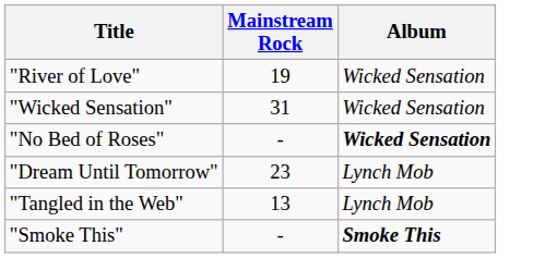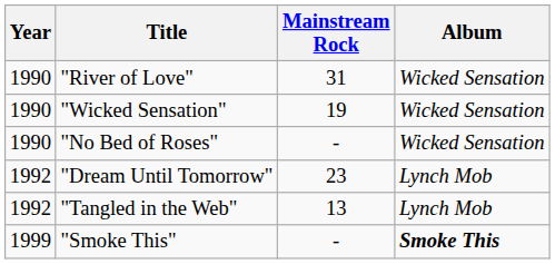 <table class="wikitable" border="1">
 <tr>
+<th>Year</th>
 <th>Title</th>
 <th><a href='#'>Mainstream <br>Rock</a><br></th>
 <th>Album</th>
 </tr>
 <tr>
+<td>1990</td>
 <td>"River of Love"</td>
+<td style="text-align:center;">31</td>
+<td><em>Wicked Sensation</em></td>
+</tr>
+<tr>
+<td>1990</td>
+<td>"Wicked Sensation"</td>
 <td style="text-align:center;">19</td>
 <td><em>Wicked Sensation</em></td>
 </tr>
 <tr>
-<td>"Wicked Sensation"</td>
-<td style="text-align:center;">31</td>
+<td>1990</td>
+<td>"No Bed of Roses"</td>
+<td style="text-align:center;">-</td>
 <td><em>Wicked Sensation</em></td>
 </tr>
 <tr>
-<td>"No Bed of Roses"</td>
-<td style="text-align:center;">-</td>
-<td><strong><em>Wicked Sensation</em></strong></td>
-</tr>
-<tr>
+<td>1992</td>
 <td>"Dream Until Tomorrow"</td>
 <td style="text-align:center;">23</td>
 <td><em>Lynch Mob</em></td>
 </tr>
 <tr>
+<td>1992</td>
 <td>"Tangled in the Web"</td>
 <td style="text-align:center;">13</td>
 <td><em>Lynch Mob</em></td>
 </tr>
 <tr>
+<td>1999</td>
 <td>"Smoke This"</td>
 <td style="text-align:center;">-</td>
 <td><strong><em>Smoke This</em></strong></td>
 </tr>
 </table>
